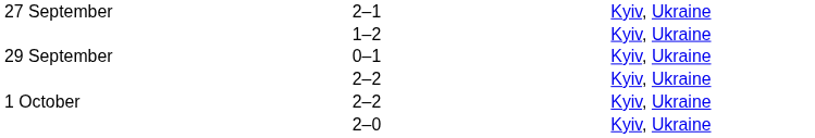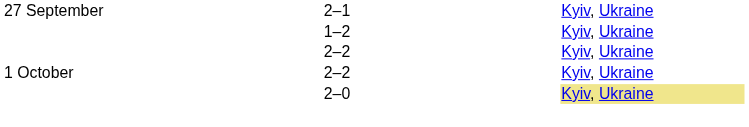 <table cellspacing=1 width=85%>
 <tr>
 <th width=15%></th>
 <th width=25%></th>
 <th width=10%></th>
 <th width=25%></th>
 <th width=25%></th>
 </tr>
 <tr>
 <td>27 September</td>
 <td align=right></td>
 <td align=center>2–1</td>
 <td></td>
 <td><a href='#'>Kyiv</a>, <a href='#'>Ukraine</a></td>
 </tr>
 <tr>
 <td></td>
 <td align=right></td>
 <td align=center>1–2</td>
 <td></td>
 <td><a href='#'>Kyiv</a>, <a href='#'>Ukraine</a></td>
 </tr>
 <tr>
-<td>29 September</td>
-<td align=right></td>
-<td align=center>0–1</td>
-<td></td>
-<td><a href='#'>Kyiv</a>, <a href='#'>Ukraine</a></td>
-</tr>
-<tr>
 <td></td>
 <td align=right></td>
 <td align=center>2–2</td>
 <td></td>
 <td><a href='#'>Kyiv</a>, <a href='#'>Ukraine</a></td>
 </tr>
 <tr>
 <td>1 October</td>
 <td align=right></td>
 <td align=center>2–2</td>
 <td></td>
 <td><a href='#'>Kyiv</a>, <a href='#'>Ukraine</a></td>
 </tr>
 <tr>
 <td></td>
 <td align=right></td>
 <td align=center>2–0</td>
 <td></td>
-<td><a href='#'>Kyiv</a>, <a href='#'>Ukraine</a></td>
+<td style="background: khaki;"><a href='#'>Kyiv</a>, <a href='#'>Ukraine</a></td>
 </tr>
 </table>
